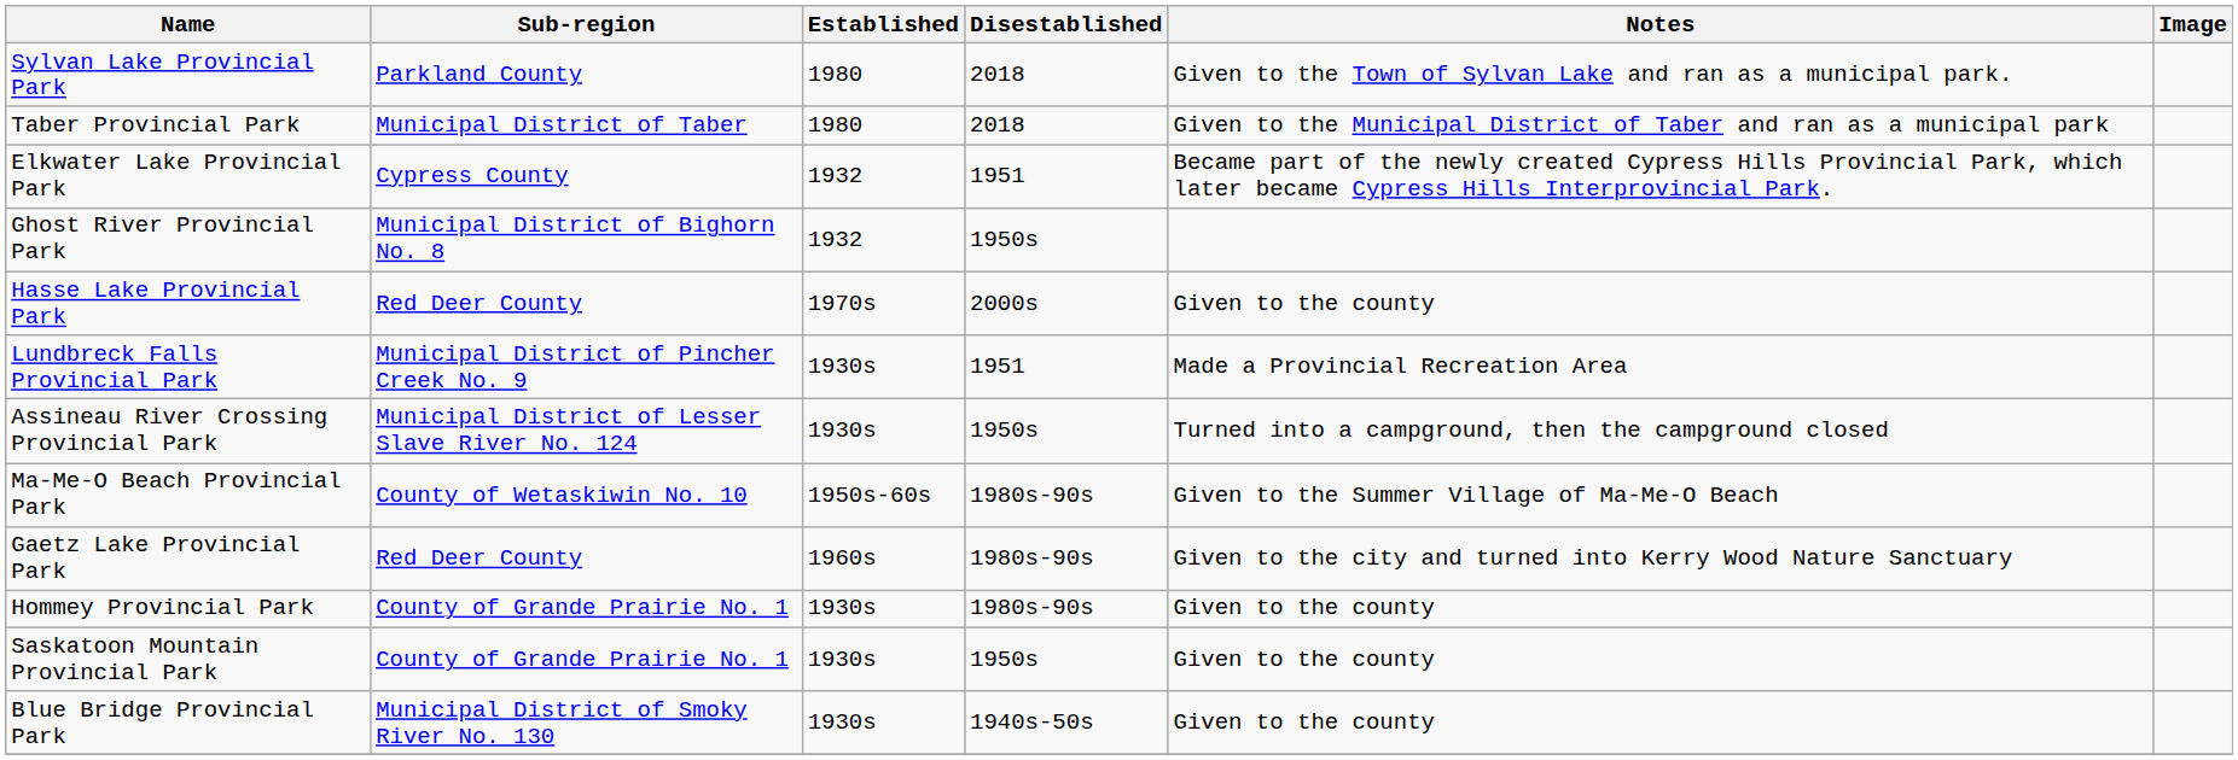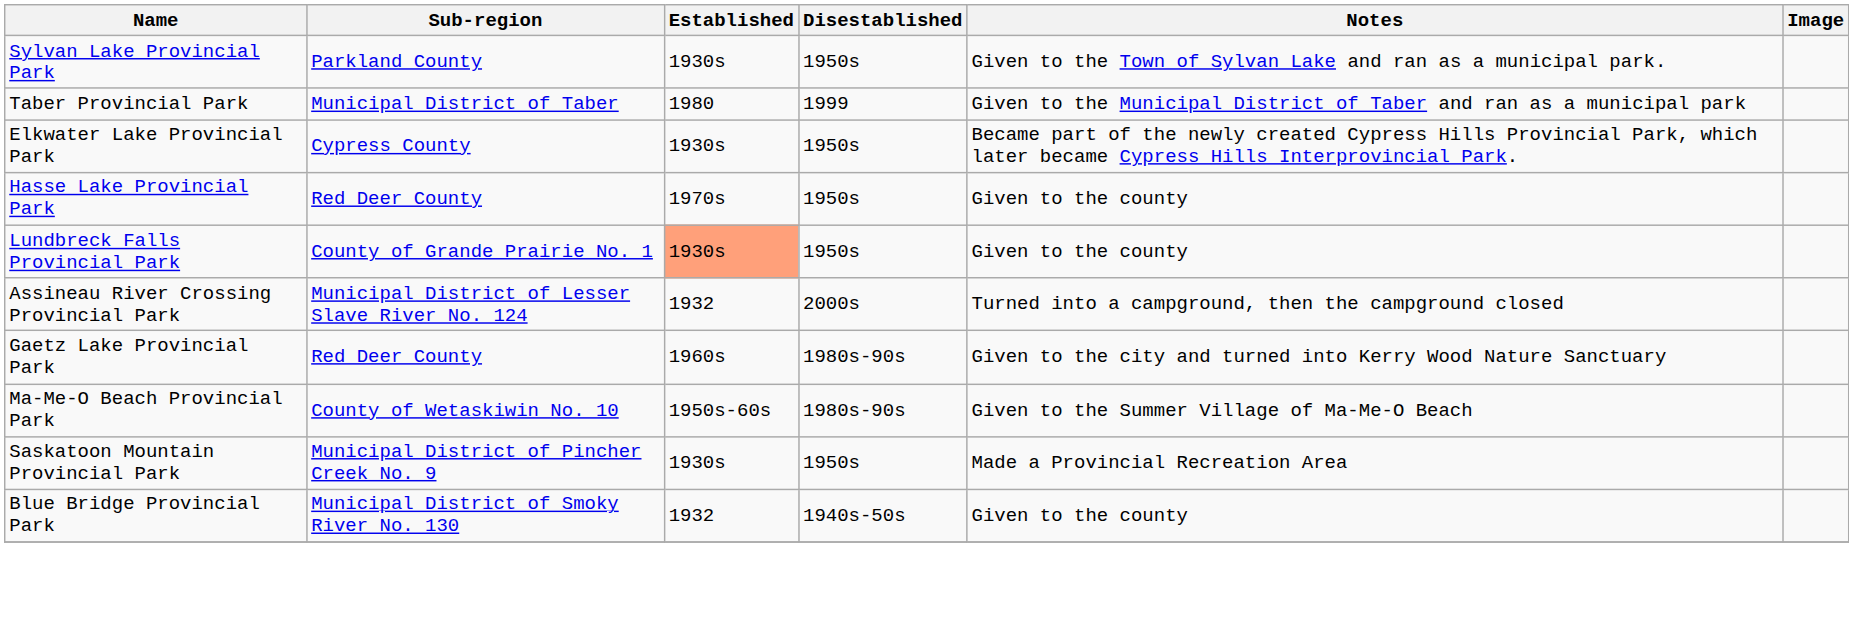 <table class='wikitable sortable' style="width:100%">
 <tr>
 <th>Name</th>
 <th>Sub-region</th>
 <th>Established</th>
 <th>Disestablished</th>
 <th>Notes</th>
 <th>Image</th>
 </tr>
 <tr>
 <td><a href='#'>Sylvan Lake Provincial Park</a></td>
 <td><a href='#'>Parkland County</a></td>
-<td>1980</td>
-<td>2018</td>
+<td>1930s</td>
+<td>1950s</td>
 <td>Given to the <a href='#'>Town of Sylvan Lake</a> and ran as a municipal park.</td>
 <td></td>
 </tr>
 <tr>
 <td>Taber Provincial Park</td>
 <td><a href='#'>Municipal District of Taber</a></td>
 <td>1980</td>
-<td>2018</td>
+<td>1999</td>
 <td>Given to the <a href='#'>Municipal District of Taber</a> and ran as a municipal park</td>
 <td></td>
 </tr>
 <tr>
 <td>Elkwater Lake Provincial Park</td>
 <td><a href='#'>Cypress County</a></td>
-<td>1932</td>
-<td>1951</td>
+<td>1930s</td>
+<td>1950s</td>
 <td>Became part of the newly created Cypress Hills Provincial Park, which later became <a href='#'>Cypress Hills Interprovincial Park</a>.</td>
-<td></td>
-</tr>
-<tr>
-<td>Ghost River Provincial Park</td>
-<td><a href='#'>Municipal District of Bighorn No. 8</a></td>
-<td>1932</td>
-<td>1950s</td>
-<td></td>
 <td></td>
 </tr>
 <tr>
 <td><a href='#'>Hasse Lake Provincial Park</a></td>
 <td><a href='#'>Red Deer County</a></td>
 <td>1970s</td>
-<td>2000s</td>
+<td>1950s</td>
 <td>Given to the county</td>
 <td></td>
 </tr>
 <tr>
 <td><a href='#'>Lundbreck Falls Provincial Park</a></td>
-<td><a href='#'>Municipal District of Pincher Creek No. 9</a></td>
-<td>1930s</td>
-<td>1951</td>
-<td>Made a Provincial Recreation Area</td>
+<td><a href='#'>County of Grande Prairie No. 1</a></td>
+<td style="background: lightsalmon;">1930s</td>
+<td>1950s</td>
+<td>Given to the county</td>
 <td></td>
 </tr>
 <tr>
 <td>Assineau River Crossing Provincial Park</td>
 <td><a href='#'>Municipal District of Lesser Slave River No. 124</a></td>
-<td>1930s</td>
-<td>1950s</td>
+<td>1932</td>
+<td>2000s</td>
 <td>Turned into a campground, then the campground closed</td>
+<td></td>
+</tr>
+<tr>
+<td>Gaetz Lake Provincial Park</td>
+<td><a href='#'>Red Deer County</a></td>
+<td>1960s</td>
+<td>1980s-90s</td>
+<td>Given to the city and turned into Kerry Wood Nature Sanctuary</td>
 <td></td>
 </tr>
 <tr>
 <td>Ma-Me-O Beach Provincial Park</td>
 <td><a href='#'>County of Wetaskiwin No. 10</a></td>
 <td>1950s-60s</td>
 <td>1980s-90s</td>
 <td>Given to the Summer Village of Ma-Me-O Beach</td>
 <td></td>
 </tr>
 <tr>
-<td>Gaetz Lake Provincial Park</td>
-<td><a href='#'>Red Deer County</a></td>
-<td>1960s</td>
-<td>1980s-90s</td>
-<td>Given to the city and turned into Kerry Wood Nature Sanctuary</td>
-<td></td>
-</tr>
-<tr>
-<td>Hommey Provincial Park</td>
-<td><a href='#'>County of Grande Prairie No. 1</a></td>
-<td>1930s</td>
-<td>1980s-90s</td>
-<td>Given to the county</td>
-<td></td>
-</tr>
-<tr>
 <td>Saskatoon Mountain Provincial Park</td>
-<td><a href='#'>County of Grande Prairie No. 1</a></td>
+<td><a href='#'>Municipal District of Pincher Creek No. 9</a></td>
 <td>1930s</td>
 <td>1950s</td>
-<td>Given to the county</td>
+<td>Made a Provincial Recreation Area</td>
 <td></td>
 </tr>
 <tr>
 <td>Blue Bridge Provincial Park</td>
 <td><a href='#'>Municipal District of Smoky River No. 130</a></td>
-<td>1930s</td>
+<td>1932</td>
 <td>1940s-50s</td>
 <td>Given to the county</td>
 <td></td>
 </tr>
 <tr>
 </tr>
 </table>
